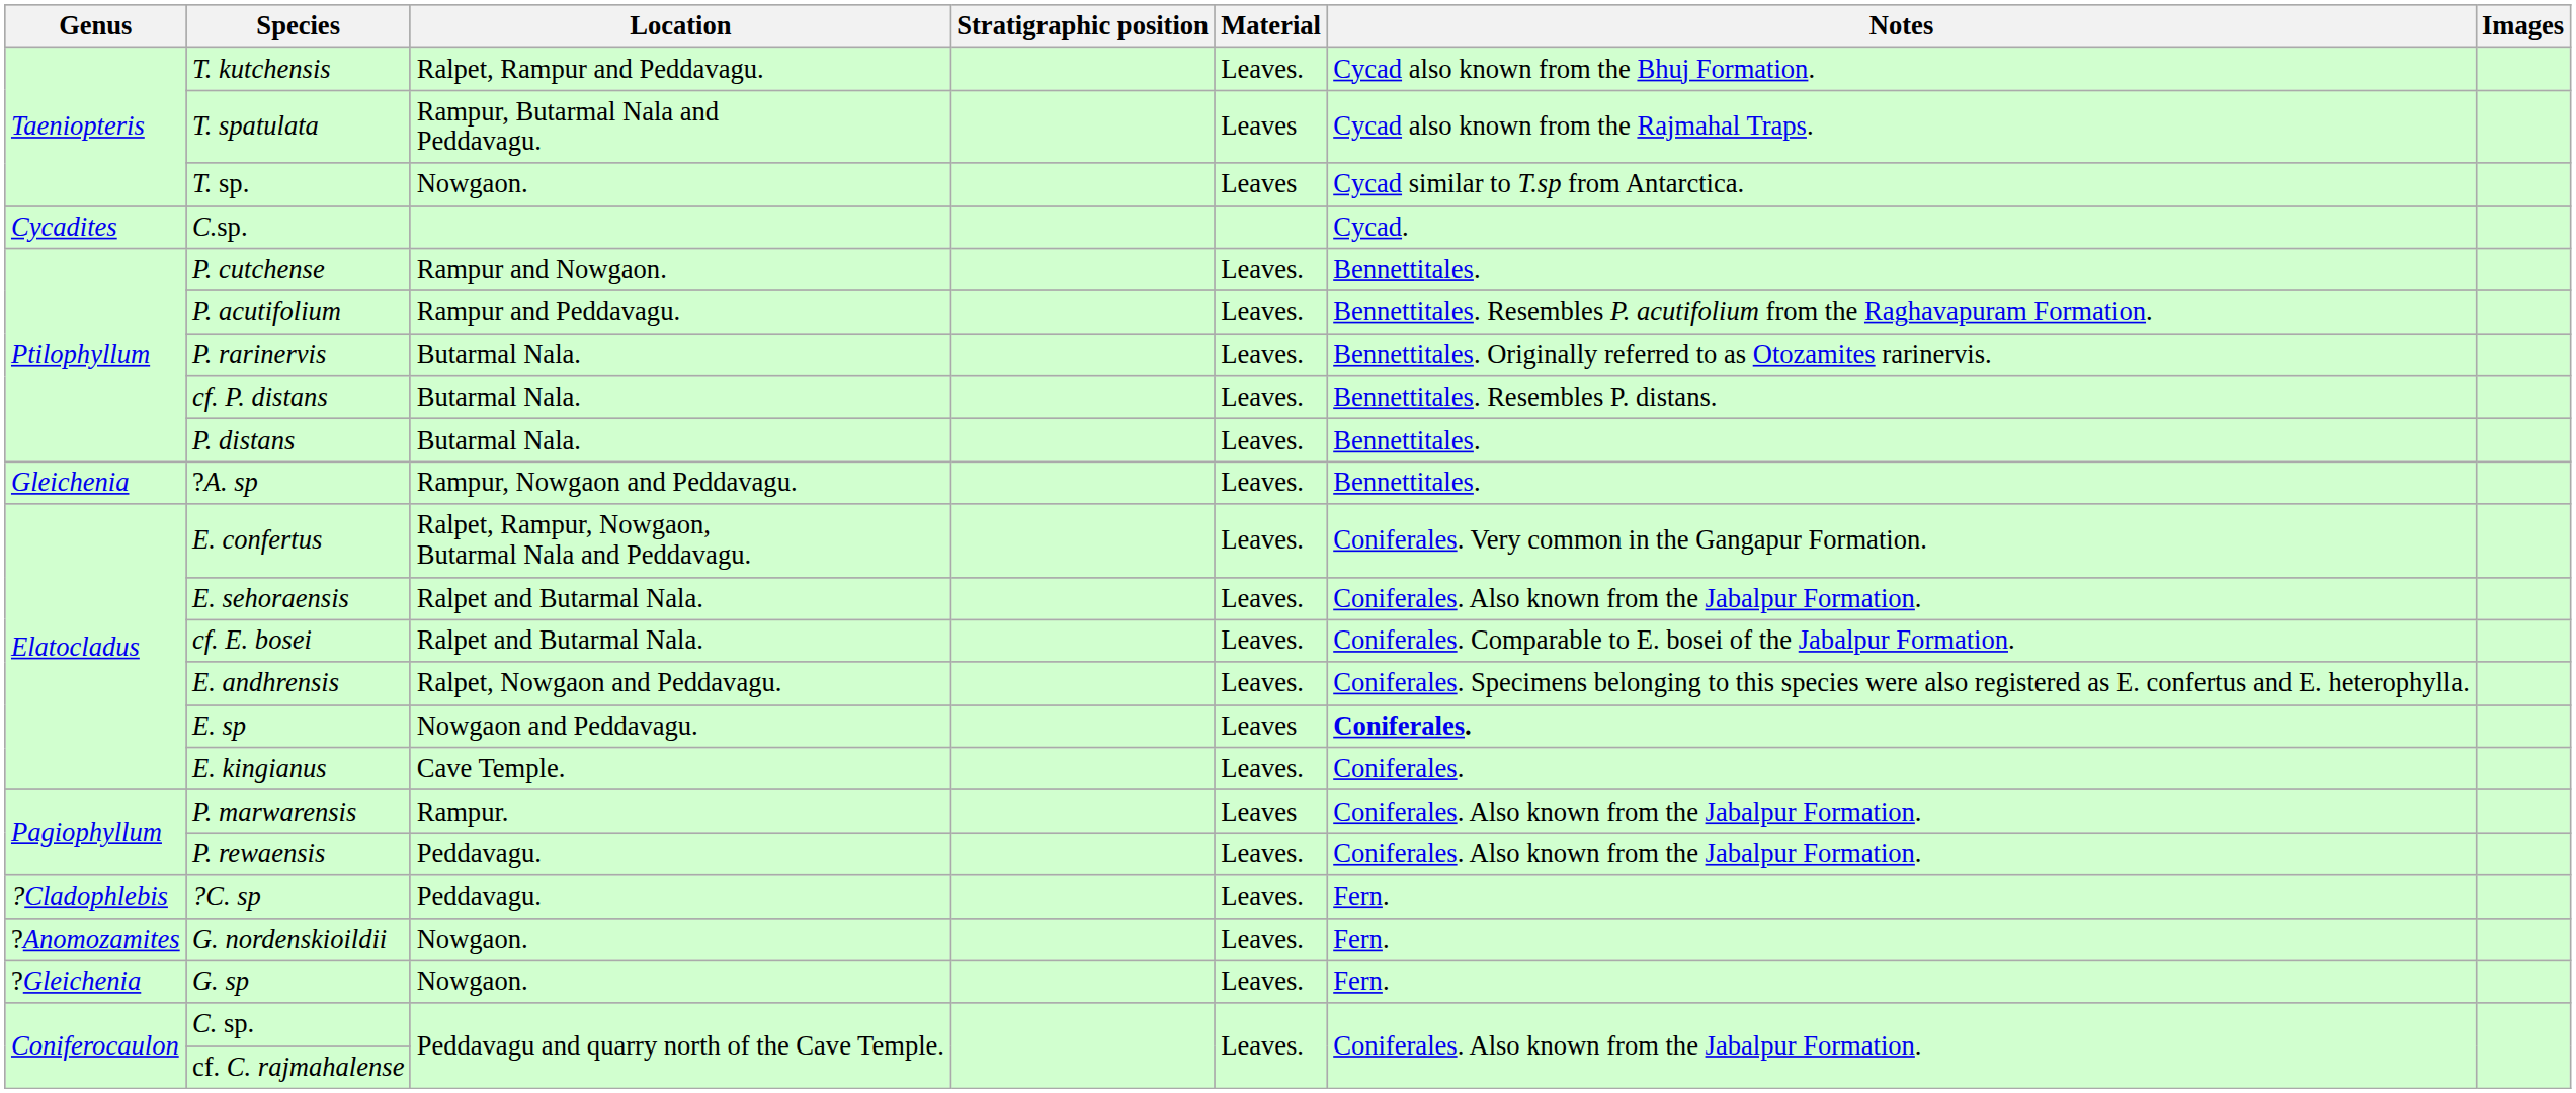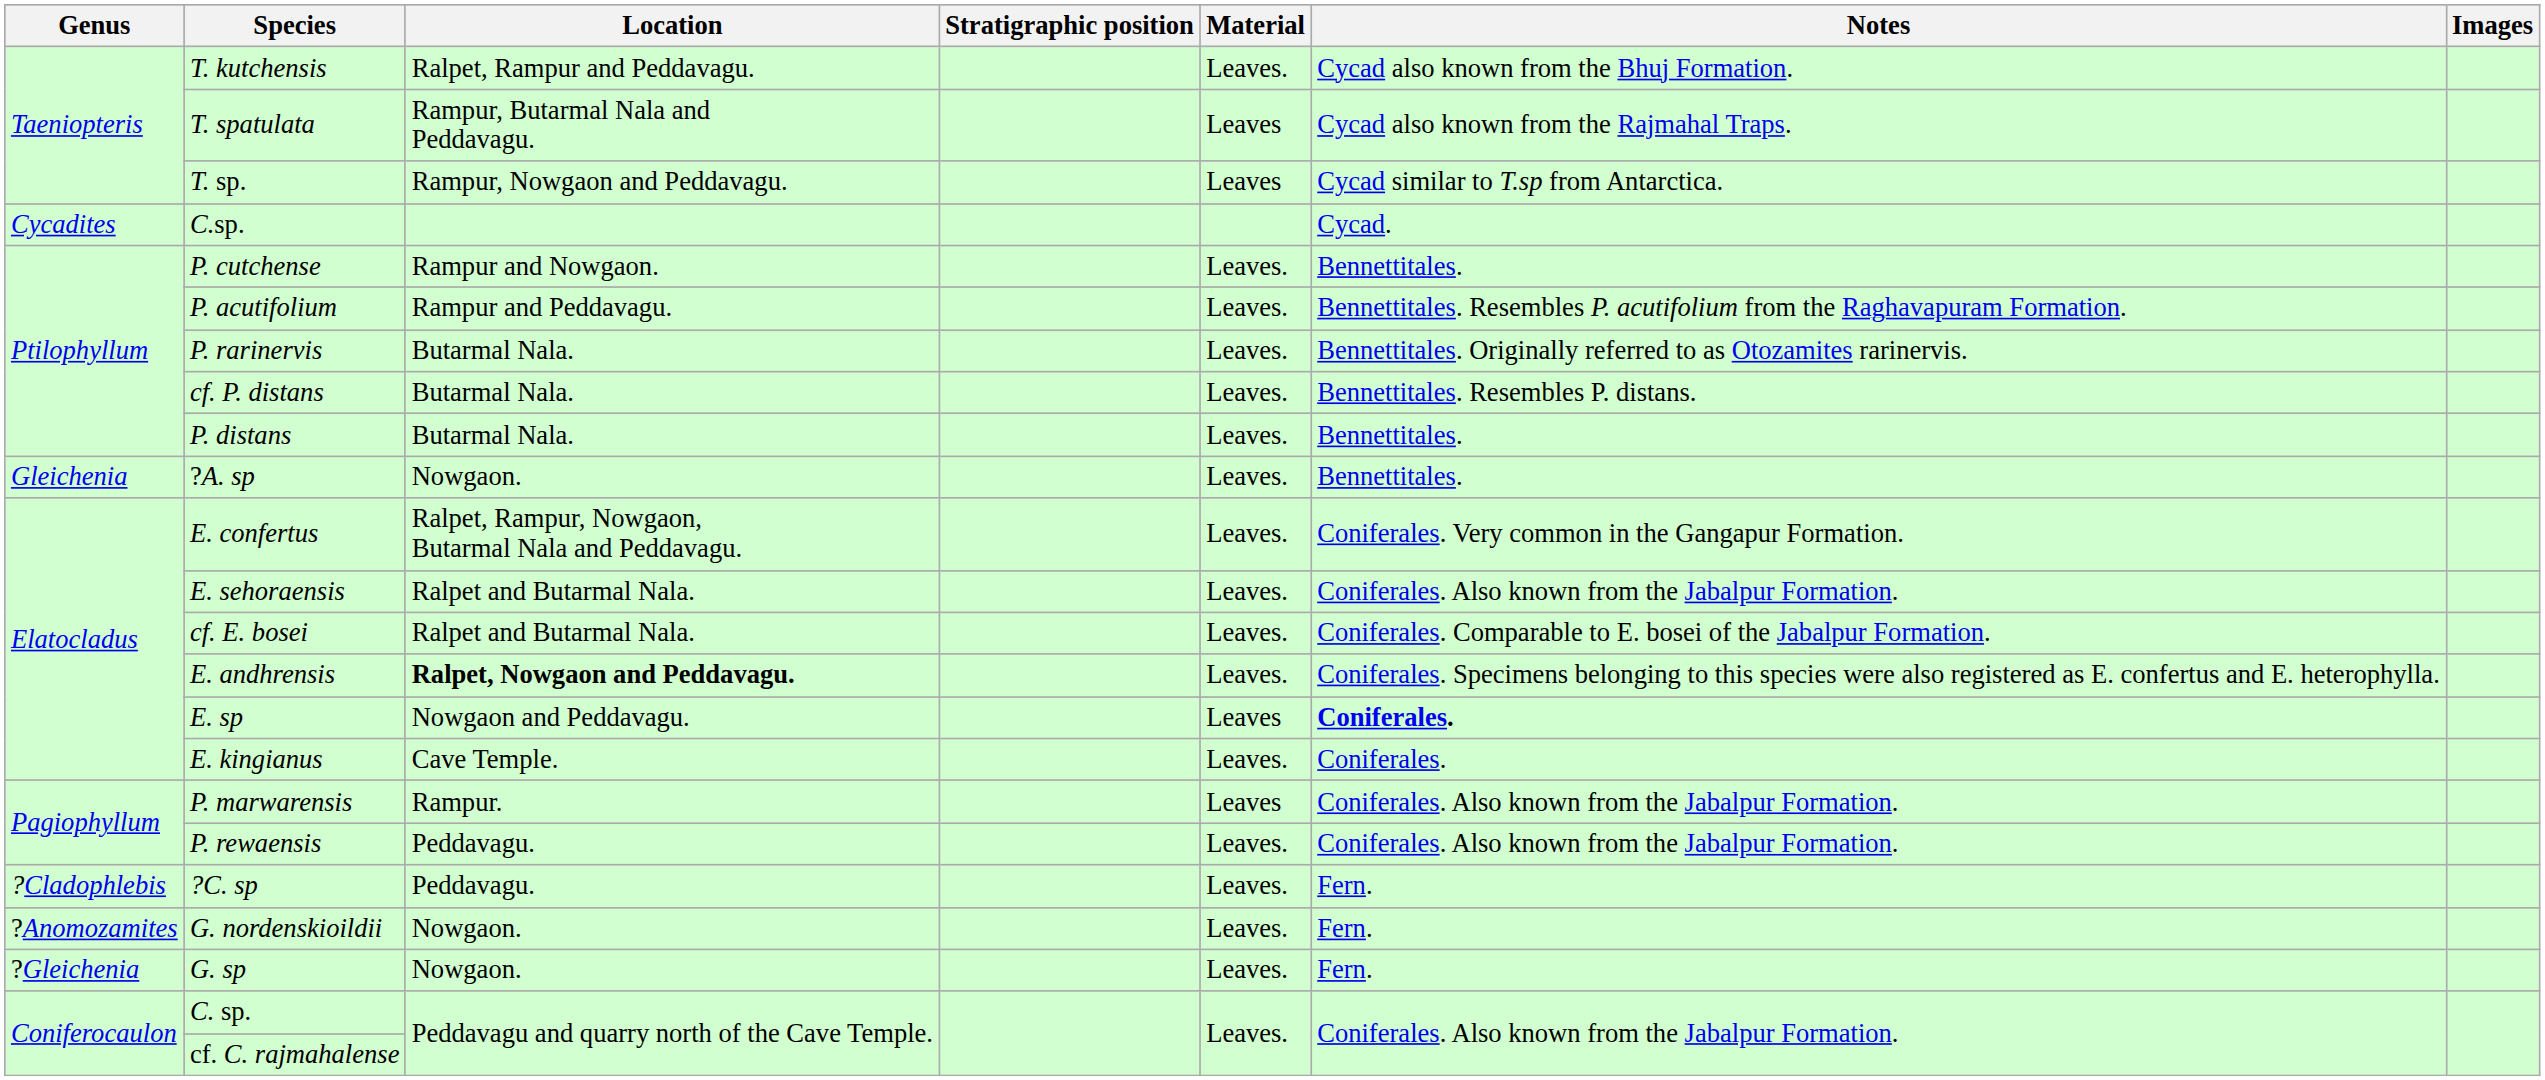 <table class="wikitable sortable">
 <tr>
 <th>Genus</th>
 <th>Species</th>
 <th>Location</th>
 <th>Stratigraphic position</th>
 <th>Material</th>
 <th>Notes</th>
 <th>Images</th>
 </tr>
 <tr>
 <td style="background:#D1FFCF;" rowspan = "3"><em><a href='#'>Taeniopteris</a></em></td>
 <td style="background:#D1FFCF;"><em>T. kutchensis</em></td>
 <td style="background:#D1FFCF;">Ralpet, Rampur and Peddavagu.</td>
 <td style="background:#D1FFCF;"></td>
 <td style="background:#D1FFCF;">Leaves.</td>
 <td style="background:#D1FFCF;"><a href='#'>Cycad</a> also known from the <a href='#'>Bhuj Formation</a>.</td>
 <td style="background:#D1FFCF;"></td>
 </tr>
 <tr>
 <td style="background:#D1FFCF;"><em>T. spatulata</em></td>
 <td style="background:#D1FFCF;">Rampur, Butarmal Nala and<br>Peddavagu.</td>
 <td style="background:#D1FFCF;"></td>
 <td style="background:#D1FFCF;">Leaves</td>
 <td style="background:#D1FFCF;"><a href='#'>Cycad</a> also known from the <a href='#'>Rajmahal Traps</a>.</td>
 <td style="background:#D1FFCF;"></td>
 </tr>
 <tr>
 <td style="background:#D1FFCF;"><em>T.</em> sp.</td>
-<td style="background:#D1FFCF;">Nowgaon.</td>
+<td style="background:#D1FFCF;">Rampur, Nowgaon and Peddavagu.</td>
 <td style="background:#D1FFCF;"></td>
 <td style="background:#D1FFCF;">Leaves</td>
 <td style="background:#D1FFCF;"><a href='#'>Cycad</a> similar to <em>T.sp</em> from Antarctica.</td>
 <td style="background:#D1FFCF;"></td>
 </tr>
 <tr>
 <td style="background:#D1FFCF;"><em><a href='#'>Cycadites</a></em></td>
 <td style="background:#D1FFCF;"><em>C.</em>sp.</td>
 <td style="background:#D1FFCF;"></td>
 <td style="background:#D1FFCF;"></td>
 <td style="background:#D1FFCF;"></td>
 <td style="background:#D1FFCF;"><a href='#'>Cycad</a>.</td>
 <td style="background:#D1FFCF;"></td>
 </tr>
 <tr>
 <td style="background:#D1FFCF;" rowspan = "5"><em><a href='#'>Ptilophyllum</a></em></td>
 <td style="background:#D1FFCF;"><em>P. cutchense</em></td>
 <td style="background:#D1FFCF;">Rampur and Nowgaon.</td>
 <td style="background:#D1FFCF;"></td>
 <td style="background:#D1FFCF;">Leaves.</td>
 <td style="background:#D1FFCF;"><a href='#'>Bennettitales</a>.</td>
 <td style="background:#D1FFCF;"></td>
 </tr>
 <tr>
 <td style="background:#D1FFCF;"><em>P. acutifolium</em></td>
 <td style="background:#D1FFCF;">Rampur and Peddavagu.</td>
 <td style="background:#D1FFCF;"></td>
 <td style="background:#D1FFCF;">Leaves.</td>
 <td style="background:#D1FFCF;"><a href='#'>Bennettitales</a>. Resembles <em>P. acutifolium</em> from the <a href='#'>Raghavapuram Formation</a>.</td>
 <td style="background:#D1FFCF;"></td>
 </tr>
 <tr>
 <td style="background:#D1FFCF;"><em>P. rarinervis</em></td>
 <td style="background:#D1FFCF;">Butarmal Nala.</td>
 <td style="background:#D1FFCF;"></td>
 <td style="background:#D1FFCF;">Leaves.</td>
 <td style="background:#D1FFCF;"><a href='#'>Bennettitales</a>. Originally referred to as <a href='#'>Otozamites</a> rarinervis.</td>
 <td style="background:#D1FFCF;"></td>
 </tr>
 <tr>
 <td style="background:#D1FFCF;"><em>cf. P. distans</em></td>
 <td style="background:#D1FFCF;">Butarmal Nala.</td>
 <td style="background:#D1FFCF;"></td>
 <td style="background:#D1FFCF;">Leaves.</td>
 <td style="background:#D1FFCF;"><a href='#'>Bennettitales</a>. Resembles P. distans.</td>
 <td style="background:#D1FFCF;"></td>
 </tr>
 <tr>
 <td style="background:#D1FFCF;"><em>P. distans</em></td>
 <td style="background:#D1FFCF;">Butarmal Nala.</td>
 <td style="background:#D1FFCF;"></td>
 <td style="background:#D1FFCF;">Leaves.</td>
 <td style="background:#D1FFCF;"><a href='#'>Bennettitales</a>.</td>
 <td style="background:#D1FFCF;"></td>
 </tr>
 <tr>
 <td style="background:#D1FFCF;"><em><a href='#'>Gleichenia</a></em></td>
 <td style="background:#D1FFCF;">?<em>A. sp</em></td>
-<td style="background:#D1FFCF;">Rampur, Nowgaon and Peddavagu.</td>
+<td style="background:#D1FFCF;">Nowgaon.</td>
 <td style="background:#D1FFCF;"></td>
 <td style="background:#D1FFCF;">Leaves.</td>
 <td style="background:#D1FFCF;"><a href='#'>Bennettitales</a>.</td>
 <td style="background:#D1FFCF;"></td>
 </tr>
 <tr>
 <td style="background:#D1FFCF;" rowspan = "6"><em><a href='#'>Elatocladus</a></em></td>
 <td style="background:#D1FFCF;"><em>E. confertus</em></td>
 <td style="background:#D1FFCF;">Ralpet, Rampur, Nowgaon,<br>Butarmal Nala and Peddavagu.</td>
 <td style="background:#D1FFCF;"></td>
 <td style="background:#D1FFCF;">Leaves.</td>
 <td style="background:#D1FFCF;"><a href='#'>Coniferales</a>. Very common in the Gangapur Formation.</td>
 <td style="background:#D1FFCF;"></td>
 </tr>
 <tr>
 <td style="background:#D1FFCF;"><em>E. sehoraensis</em></td>
 <td style="background:#D1FFCF;">Ralpet and Butarmal Nala.</td>
 <td style="background:#D1FFCF;"></td>
 <td style="background:#D1FFCF;">Leaves.</td>
 <td style="background:#D1FFCF;"><a href='#'>Coniferales</a>. Also known from the <a href='#'>Jabalpur Formation</a>.</td>
 <td style="background:#D1FFCF;"></td>
 </tr>
 <tr>
 <td style="background:#D1FFCF;"><em> cf. E. bosei</em></td>
 <td style="background:#D1FFCF;">Ralpet and Butarmal Nala.</td>
 <td style="background:#D1FFCF;"></td>
 <td style="background:#D1FFCF;">Leaves.</td>
 <td style="background:#D1FFCF;"><a href='#'>Coniferales</a>. Comparable to E. bosei of the <a href='#'>Jabalpur Formation</a>.</td>
 <td style="background:#D1FFCF;"></td>
 </tr>
 <tr>
 <td style="background:#D1FFCF;"><em>E. andhrensis</em></td>
-<td style="background:#D1FFCF;">Ralpet, Nowgaon and Peddavagu.</td>
+<td style="background:#D1FFCF;"><strong>Ralpet, Nowgaon and Peddavagu.</strong></td>
 <td style="background:#D1FFCF;"></td>
 <td style="background:#D1FFCF;">Leaves.</td>
 <td style="background:#D1FFCF;"><a href='#'>Coniferales</a>. Specimens belonging to this species were also registered as  E. confertus and  E. heterophylla.</td>
 <td style="background:#D1FFCF;"></td>
 </tr>
 <tr>
 <td style="background:#D1FFCF;"><em>E. sp</em></td>
 <td style="background:#D1FFCF;">Nowgaon and Peddavagu.</td>
 <td style="background:#D1FFCF;"></td>
 <td style="background:#D1FFCF;">Leaves</td>
 <td style="background:#D1FFCF;"><strong><a href='#'>Coniferales</a>.</strong></td>
 <td style="background:#D1FFCF;"></td>
 </tr>
 <tr>
 <td style="background:#D1FFCF;"><em>E. kingianus</em></td>
 <td style="background:#D1FFCF;">Cave Temple.</td>
 <td style="background:#D1FFCF;"></td>
 <td style="background:#D1FFCF;">Leaves.</td>
 <td style="background:#D1FFCF;"><a href='#'>Coniferales</a>.</td>
 <td style="background:#D1FFCF;"></td>
 </tr>
 <tr>
 <td style="background:#D1FFCF;" rowspan = "2"><em><a href='#'>Pagiophyllum</a></em></td>
 <td style="background:#D1FFCF;"><em>P. marwarensis</em></td>
 <td style="background:#D1FFCF;">Rampur.</td>
 <td style="background:#D1FFCF;"></td>
 <td style="background:#D1FFCF;">Leaves</td>
 <td style="background:#D1FFCF;"><a href='#'>Coniferales</a>. Also known from the <a href='#'>Jabalpur Formation</a>.</td>
 <td style="background:#D1FFCF;"></td>
 </tr>
 <tr>
 <td style="background:#D1FFCF;"><em>P. rewaensis</em></td>
 <td style="background:#D1FFCF;">Peddavagu.</td>
 <td style="background:#D1FFCF;"></td>
 <td style="background:#D1FFCF;">Leaves.</td>
 <td style="background:#D1FFCF;"><a href='#'>Coniferales</a>. Also known from the <a href='#'>Jabalpur Formation</a>.</td>
 <td style="background:#D1FFCF;"></td>
 </tr>
 <tr>
 <td style="background:#D1FFCF;"><em>?<a href='#'>Cladophlebis</a></em></td>
 <td style="background:#D1FFCF;"><em>?C. sp</em></td>
 <td style="background:#D1FFCF;">Peddavagu.</td>
 <td style="background:#D1FFCF;"></td>
 <td style="background:#D1FFCF;">Leaves.</td>
 <td style="background:#D1FFCF;"><a href='#'>Fern</a>.</td>
 <td style="background:#D1FFCF;"></td>
 </tr>
 <tr>
 <td style="background:#D1FFCF;">?<em><a href='#'>Anomozamites</a></em></td>
 <td style="background:#D1FFCF;"><em>G. nordenskioildii</em></td>
 <td style="background:#D1FFCF;">Nowgaon.</td>
 <td style="background:#D1FFCF;"></td>
 <td style="background:#D1FFCF;">Leaves.</td>
 <td style="background:#D1FFCF;"><a href='#'>Fern</a>.</td>
 <td style="background:#D1FFCF;"></td>
 </tr>
 <tr>
 <td style="background:#D1FFCF;">?<em><a href='#'>Gleichenia</a></em></td>
 <td style="background:#D1FFCF;"><em>G. sp</em></td>
 <td style="background:#D1FFCF;">Nowgaon.</td>
 <td style="background:#D1FFCF;"></td>
 <td style="background:#D1FFCF;">Leaves.</td>
 <td style="background:#D1FFCF;"><a href='#'>Fern</a>.</td>
 <td style="background:#D1FFCF;"></td>
 </tr>
 <tr>
 <td rowspan="2" style="background:#D1FFCF;"><em><a href='#'>Coniferocaulon</a></em></td>
 <td style="background:#D1FFCF;"><em>C.</em> sp.</td>
 <td rowspan="2" style="background:#D1FFCF;">Peddavagu and quarry north of the Cave Temple.</td>
 <td rowspan="2" style="background:#D1FFCF;"></td>
 <td rowspan="2" style="background:#D1FFCF;">Leaves.</td>
 <td rowspan="2" style="background:#D1FFCF;"><a href='#'>Coniferales</a>. Also known from the <a href='#'>Jabalpur Formation</a>.</td>
 <td rowspan="2" style="background:#D1FFCF;"></td>
 </tr>
 <tr>
 <td style="background:#D1FFCF;">cf. <em>C. rajmahalense</em></td>
 </tr>
 </table>
